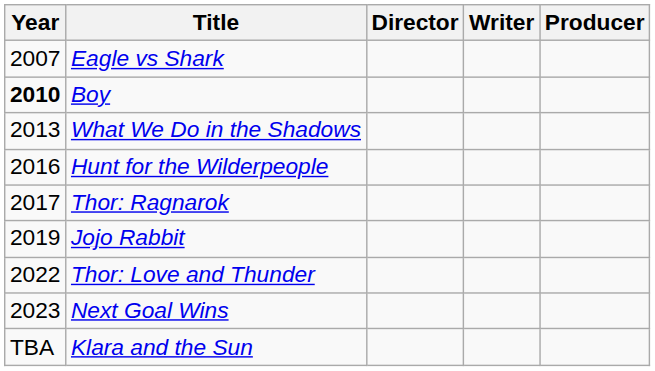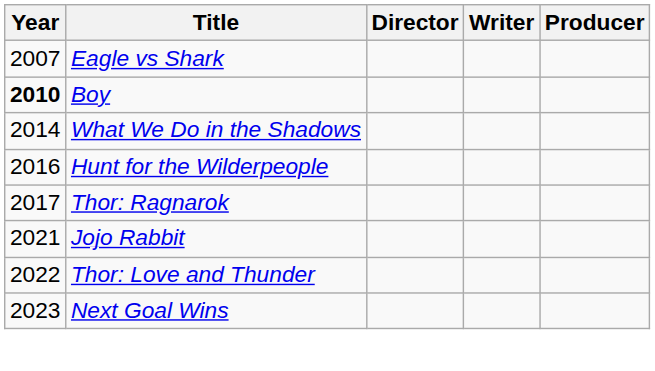 <table class="wikitable">
 <tr>
 <th>Year</th>
 <th>Title</th>
 <th>Director</th>
 <th>Writer</th>
 <th>Producer</th>
 </tr>
 <tr>
 <td>2007</td>
 <td><em><a href='#'>Eagle vs Shark</a></em></td>
 <td></td>
 <td></td>
 <td></td>
 </tr>
 <tr>
 <td><strong>2010</strong></td>
 <td><em><a href='#'>Boy</a></em></td>
 <td></td>
 <td></td>
 <td></td>
 </tr>
 <tr>
-<td>2013</td>
+<td>2014</td>
 <td><em><a href='#'>What We Do in the Shadows</a></em></td>
 <td></td>
 <td></td>
 <td></td>
 </tr>
 <tr>
 <td>2016</td>
 <td><em><a href='#'>Hunt for the Wilderpeople</a></em></td>
 <td></td>
 <td></td>
 <td></td>
 </tr>
 <tr>
 <td>2017</td>
 <td><em><a href='#'>Thor: Ragnarok</a></em></td>
 <td></td>
 <td></td>
 <td></td>
 </tr>
 <tr>
-<td>2019</td>
+<td>2021</td>
 <td><em><a href='#'>Jojo Rabbit</a></em></td>
 <td></td>
 <td></td>
 <td></td>
 </tr>
 <tr>
 <td>2022</td>
 <td><em><a href='#'>Thor: Love and Thunder</a></em></td>
 <td></td>
 <td></td>
 <td></td>
 </tr>
 <tr>
 <td>2023</td>
 <td><em><a href='#'>Next Goal Wins</a></em></td>
 <td></td>
 <td></td>
 <td></td>
 </tr>
-<tr>
-<td>TBA</td>
-<td><em><a href='#'>Klara and the Sun</a></em></td>
-<td></td>
-<td></td>
-<td></td>
-</tr>
 </table>
